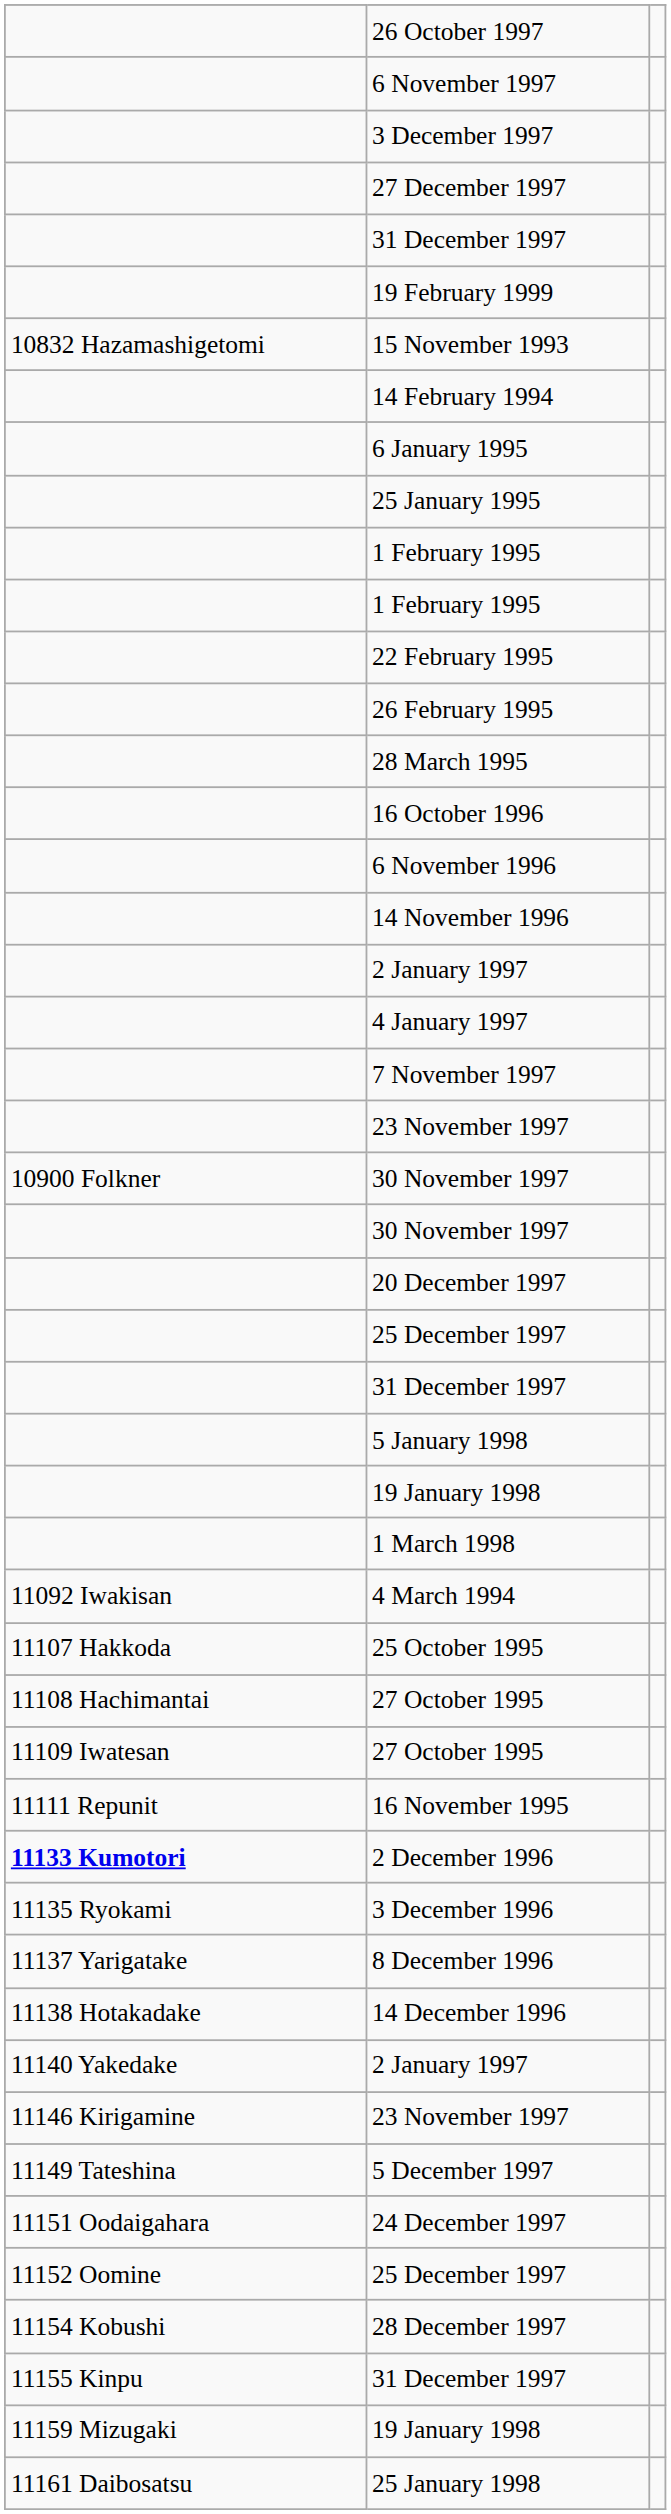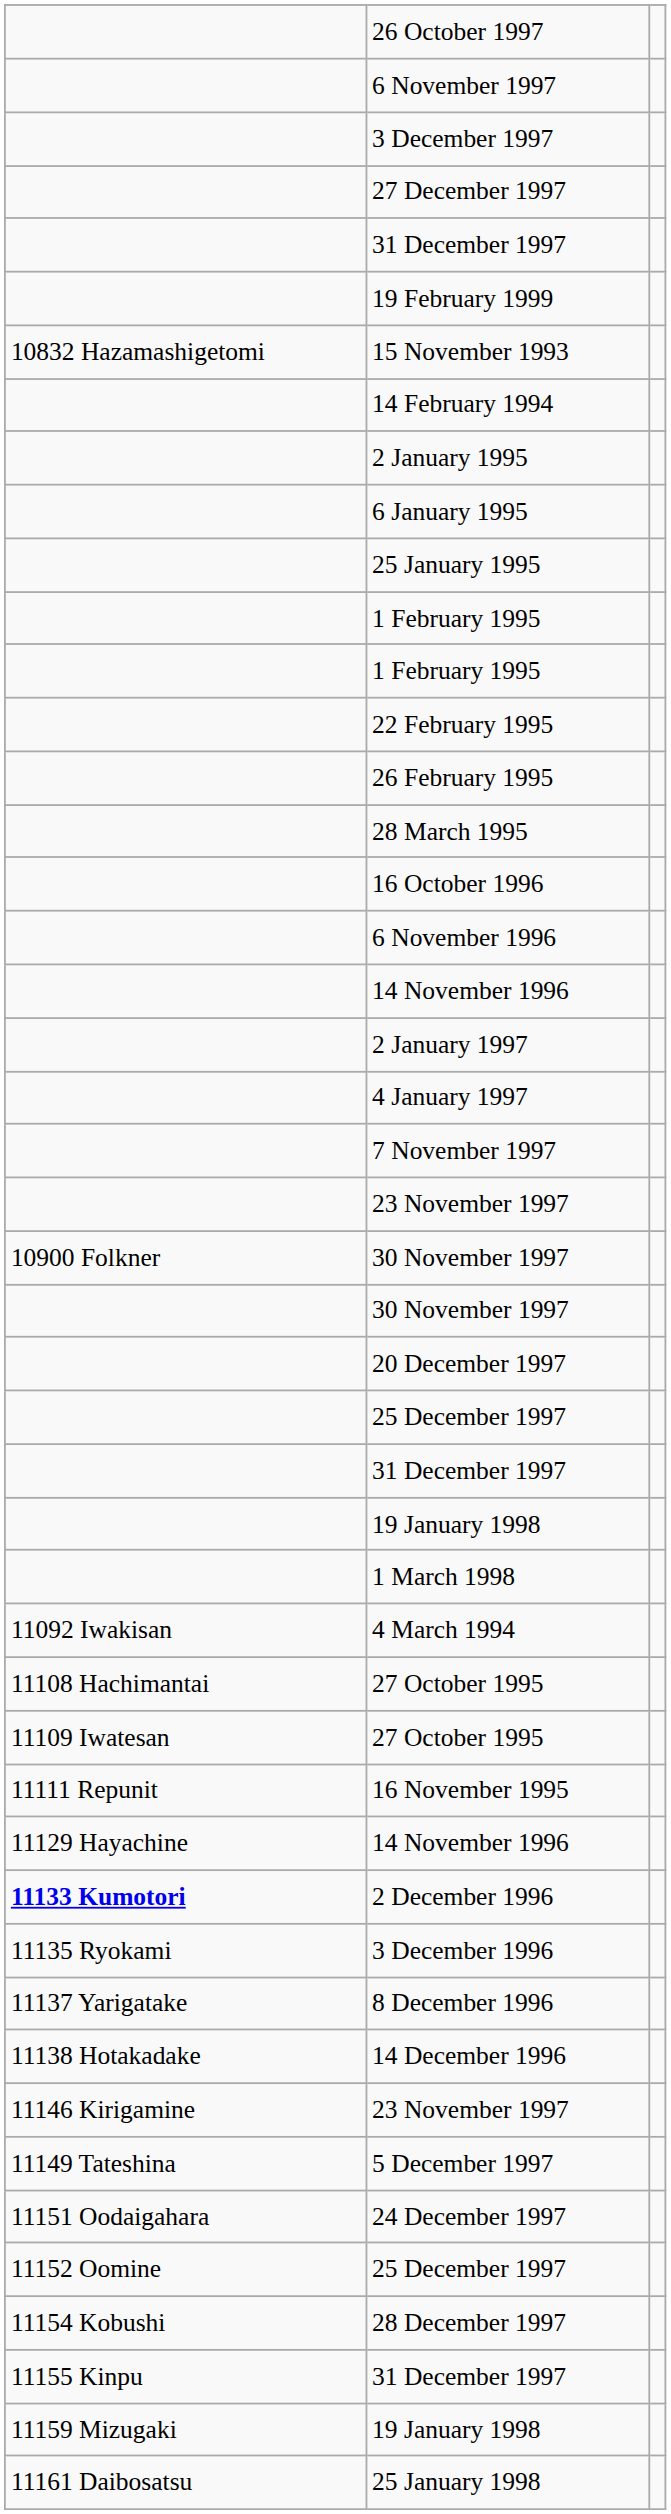 <table class="wikitable" style="font-size: 89%; float: left; width: 26em; margin-right: 1em; height: 1400px">
 <tr>
 <td></td>
 <td>26 October 1997</td>
 <td></td>
 </tr>
 <tr>
 <td></td>
 <td>6 November 1997</td>
 <td></td>
 </tr>
 <tr>
 <td></td>
 <td>3 December 1997</td>
 <td></td>
 </tr>
 <tr>
 <td></td>
 <td>27 December 1997</td>
 <td></td>
 </tr>
 <tr>
 <td></td>
 <td>31 December 1997</td>
 <td></td>
 </tr>
 <tr>
 <td></td>
 <td>19 February 1999</td>
 <td></td>
 </tr>
 <tr>
 <td>10832 Hazamashigetomi</td>
 <td>15 November 1993</td>
 <td></td>
 </tr>
 <tr>
 <td></td>
 <td>14 February 1994</td>
+<td></td>
+</tr>
+<tr>
+<td></td>
+<td>2 January 1995</td>
 <td></td>
 </tr>
 <tr>
 <td></td>
 <td>6 January 1995</td>
 <td></td>
 </tr>
 <tr>
 <td></td>
 <td>25 January 1995</td>
 <td></td>
 </tr>
 <tr>
 <td></td>
 <td>1 February 1995</td>
 <td></td>
 </tr>
 <tr>
 <td></td>
 <td>1 February 1995</td>
 <td></td>
 </tr>
 <tr>
 <td></td>
 <td>22 February 1995</td>
 <td></td>
 </tr>
 <tr>
 <td></td>
 <td>26 February 1995</td>
 <td></td>
 </tr>
 <tr>
 <td></td>
 <td>28 March 1995</td>
 <td></td>
 </tr>
 <tr>
 <td></td>
 <td>16 October 1996</td>
 <td></td>
 </tr>
 <tr>
 <td></td>
 <td>6 November 1996</td>
 <td></td>
 </tr>
 <tr>
 <td></td>
 <td>14 November 1996</td>
 <td></td>
 </tr>
 <tr>
 <td></td>
 <td>2 January 1997</td>
 <td></td>
 </tr>
 <tr>
 <td></td>
 <td>4 January 1997</td>
 <td></td>
 </tr>
 <tr>
 <td></td>
 <td>7 November 1997</td>
 <td></td>
 </tr>
 <tr>
 <td></td>
 <td>23 November 1997</td>
 <td></td>
 </tr>
 <tr>
 <td>10900 Folkner</td>
 <td>30 November 1997</td>
 <td></td>
 </tr>
 <tr>
 <td></td>
 <td>30 November 1997</td>
 <td></td>
 </tr>
 <tr>
 <td></td>
 <td>20 December 1997</td>
 <td></td>
 </tr>
 <tr>
 <td></td>
 <td>25 December 1997</td>
 <td></td>
 </tr>
 <tr>
 <td></td>
 <td>31 December 1997</td>
 <td></td>
 </tr>
 <tr>
 <td></td>
-<td>5 January 1998</td>
-<td></td>
-</tr>
-<tr>
-<td></td>
 <td>19 January 1998</td>
 <td></td>
 </tr>
 <tr>
 <td></td>
 <td>1 March 1998</td>
 <td></td>
 </tr>
 <tr>
 <td>11092 Iwakisan</td>
 <td>4 March 1994</td>
-<td></td>
-</tr>
-<tr>
-<td>11107 Hakkoda</td>
-<td>25 October 1995</td>
 <td></td>
 </tr>
 <tr>
 <td>11108 Hachimantai</td>
 <td>27 October 1995</td>
 <td></td>
 </tr>
 <tr>
 <td>11109 Iwatesan</td>
 <td>27 October 1995</td>
 <td></td>
 </tr>
 <tr>
 <td>11111 Repunit</td>
 <td>16 November 1995</td>
+<td></td>
+</tr>
+<tr>
+<td>11129 Hayachine</td>
+<td>14 November 1996</td>
 <td></td>
 </tr>
 <tr>
 <td><strong><a href='#'>11133 Kumotori</a></strong></td>
 <td>2 December 1996</td>
 <td></td>
 </tr>
 <tr>
 <td>11135 Ryokami</td>
 <td>3 December 1996</td>
 <td></td>
 </tr>
 <tr>
 <td>11137 Yarigatake</td>
 <td>8 December 1996</td>
 <td></td>
 </tr>
 <tr>
 <td>11138 Hotakadake</td>
 <td>14 December 1996</td>
-<td></td>
-</tr>
-<tr>
-<td>11140 Yakedake</td>
-<td>2 January 1997</td>
 <td></td>
 </tr>
 <tr>
 <td>11146 Kirigamine</td>
 <td>23 November 1997</td>
 <td></td>
 </tr>
 <tr>
 <td>11149 Tateshina</td>
 <td>5 December 1997</td>
 <td></td>
 </tr>
 <tr>
 <td>11151 Oodaigahara</td>
 <td>24 December 1997</td>
 <td></td>
 </tr>
 <tr>
 <td>11152 Oomine</td>
 <td>25 December 1997</td>
 <td></td>
 </tr>
 <tr>
 <td>11154 Kobushi</td>
 <td>28 December 1997</td>
 <td></td>
 </tr>
 <tr>
 <td>11155 Kinpu</td>
 <td>31 December 1997</td>
 <td></td>
 </tr>
 <tr>
 <td>11159 Mizugaki</td>
 <td>19 January 1998</td>
 <td></td>
 </tr>
 <tr>
 <td>11161 Daibosatsu</td>
 <td>25 January 1998</td>
 <td></td>
 </tr>
 </table>
